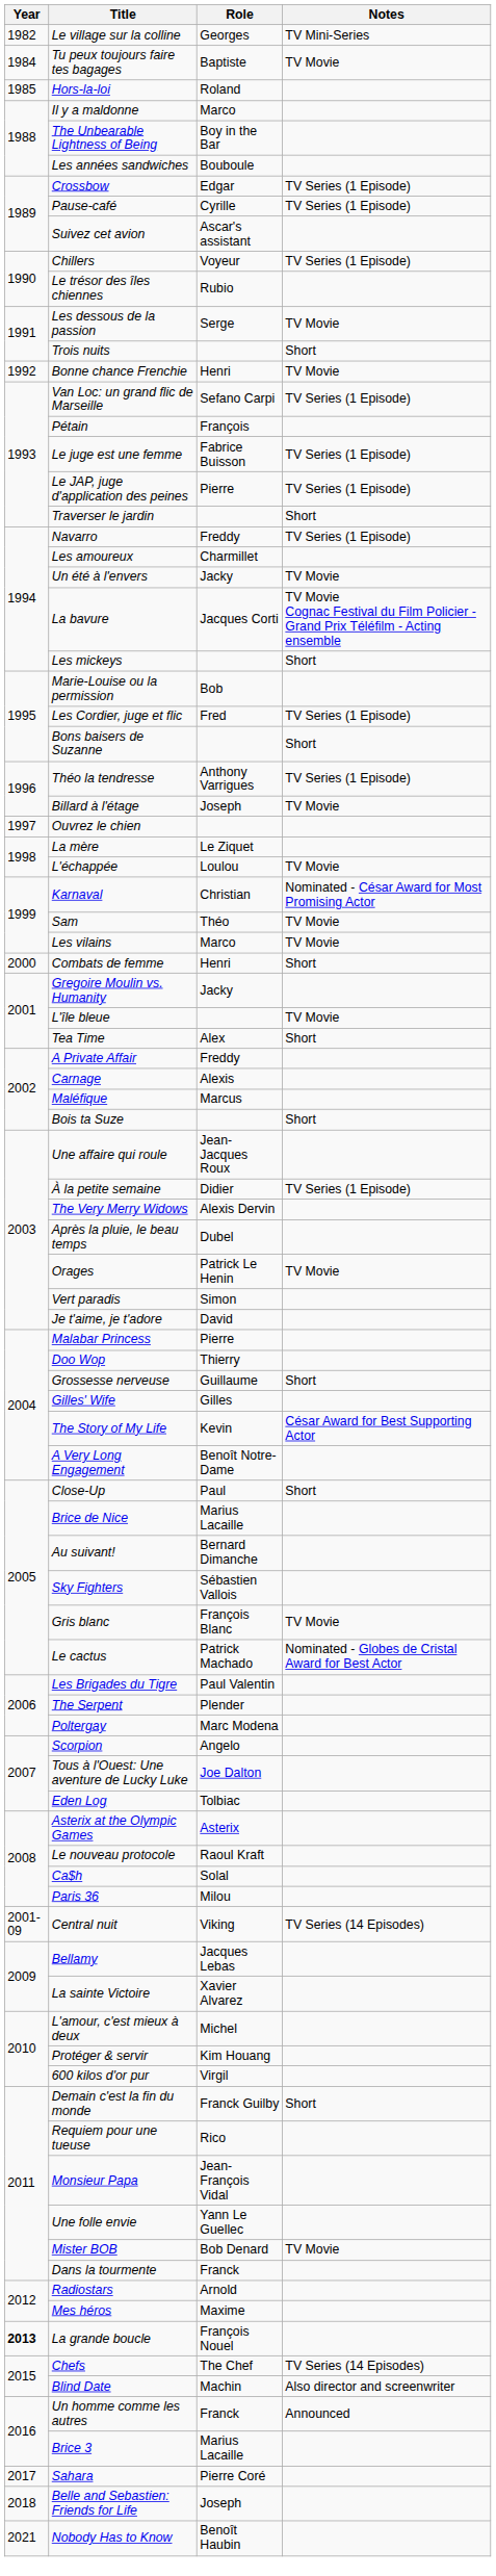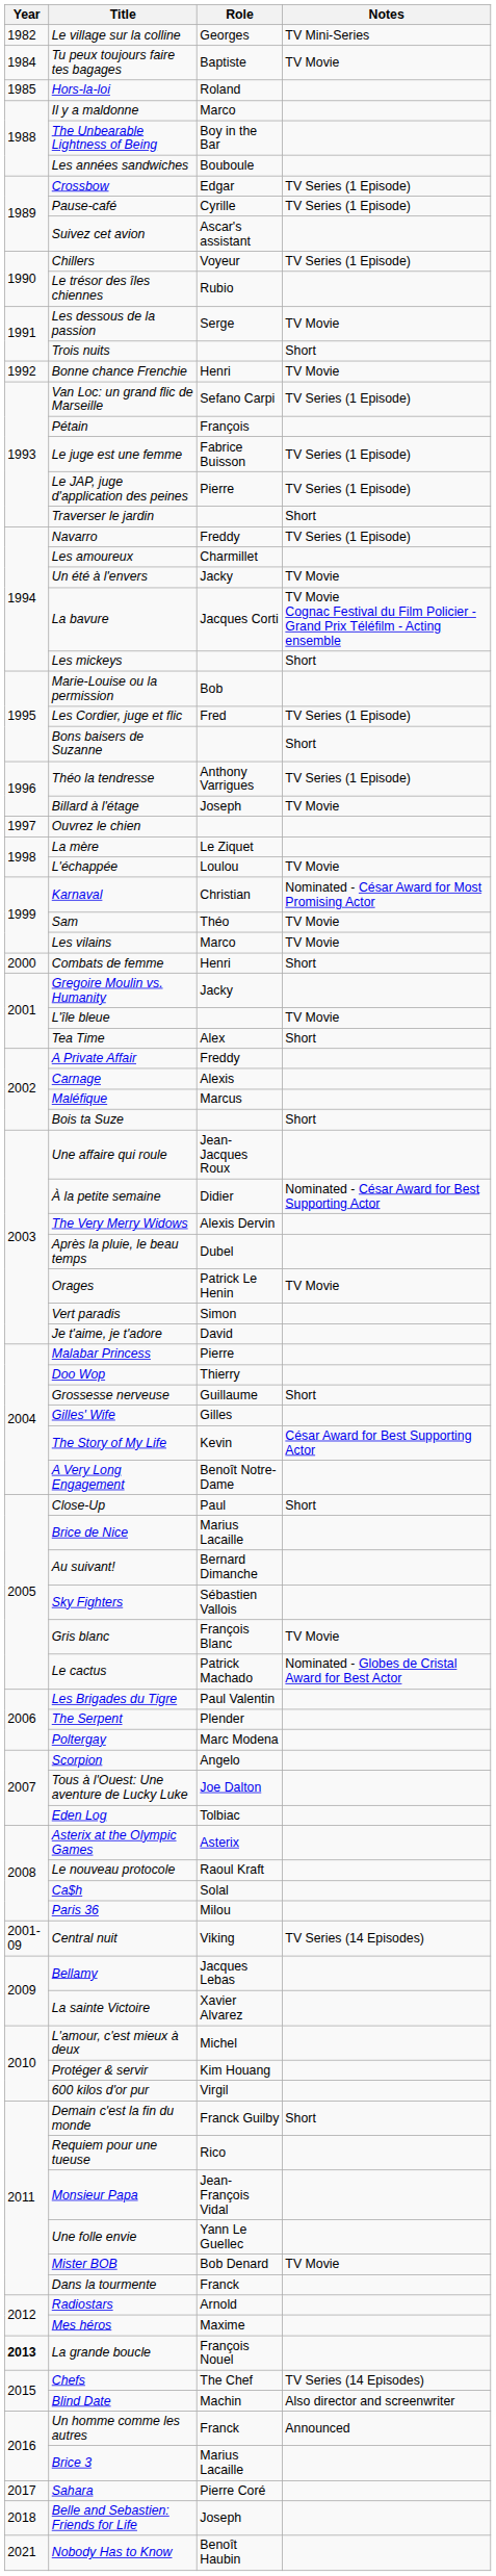 <table class="wikitable sortable">
 <tr>
 <th>Year</th>
 <th>Title</th>
 <th>Role</th>
 <th class="unsortable">Notes</th>
 </tr>
 <tr>
 <td rowspan=1>1982</td>
 <td><em>Le village sur la colline</em></td>
 <td>Georges</td>
 <td>TV Mini-Series</td>
 </tr>
 <tr>
 <td rowspan=1>1984</td>
 <td><em>Tu peux toujours faire tes bagages</em></td>
 <td>Baptiste</td>
 <td>TV Movie</td>
 </tr>
 <tr>
 <td rowspan=1>1985</td>
 <td><em><a href='#'>Hors-la-loi</a></em></td>
 <td>Roland</td>
 <td></td>
 </tr>
 <tr>
 <td rowspan=3>1988</td>
 <td><em>Il y a maldonne</em></td>
 <td>Marco</td>
 <td></td>
 </tr>
 <tr>
 <td><em><a href='#'>The Unbearable Lightness of Being</a></em></td>
 <td>Boy in the Bar</td>
 <td></td>
 </tr>
 <tr>
 <td><em>Les années sandwiches</em></td>
 <td>Bouboule</td>
 <td></td>
 </tr>
 <tr>
 <td rowspan=3>1989</td>
 <td><em><a href='#'>Crossbow</a></em></td>
 <td>Edgar</td>
 <td>TV Series (1 Episode)</td>
 </tr>
 <tr>
 <td><em>Pause-café</em></td>
 <td>Cyrille</td>
 <td>TV Series (1 Episode)</td>
 </tr>
 <tr>
 <td><em>Suivez cet avion</em></td>
 <td>Ascar's assistant</td>
 <td></td>
 </tr>
 <tr>
 <td rowspan=2>1990</td>
 <td><em>Chillers</em></td>
 <td>Voyeur</td>
 <td>TV Series (1 Episode)</td>
 </tr>
 <tr>
 <td><em>Le trésor des îles chiennes</em></td>
 <td>Rubio</td>
 <td></td>
 </tr>
 <tr>
 <td rowspan=2>1991</td>
 <td><em>Les dessous de la passion</em></td>
 <td>Serge</td>
 <td>TV Movie</td>
 </tr>
 <tr>
 <td><em>Trois nuits</em></td>
 <td></td>
 <td>Short</td>
 </tr>
 <tr>
 <td rowspan=1>1992</td>
 <td><em>Bonne chance Frenchie</em></td>
 <td>Henri</td>
 <td>TV Movie</td>
 </tr>
 <tr>
 <td rowspan=5>1993</td>
 <td><em>Van Loc: un grand flic de Marseille</em></td>
 <td>Sefano Carpi</td>
 <td>TV Series (1 Episode)</td>
 </tr>
 <tr>
 <td><em>Pétain</em></td>
 <td>François</td>
 <td></td>
 </tr>
 <tr>
 <td><em>Le juge est une femme</em></td>
 <td>Fabrice Buisson</td>
 <td>TV Series (1 Episode)</td>
 </tr>
 <tr>
 <td><em>Le JAP, juge d'application des peines</em></td>
 <td>Pierre</td>
 <td>TV Series (1 Episode)</td>
 </tr>
 <tr>
 <td><em>Traverser le jardin</em></td>
 <td></td>
 <td>Short</td>
 </tr>
 <tr>
 <td rowspan=5>1994</td>
 <td><em>Navarro</em></td>
 <td>Freddy</td>
 <td>TV Series (1 Episode)</td>
 </tr>
 <tr>
 <td><em>Les amoureux</em></td>
 <td>Charmillet</td>
 <td></td>
 </tr>
 <tr>
 <td><em>Un été à l'envers</em></td>
 <td>Jacky</td>
 <td>TV Movie</td>
 </tr>
 <tr>
 <td><em>La bavure</em></td>
 <td>Jacques Corti</td>
 <td>TV Movie<br><a href='#'>Cognac Festival du Film Policier - Grand Prix Téléfilm - Acting ensemble</a></td>
 </tr>
 <tr>
 <td><em>Les mickeys</em></td>
 <td></td>
 <td>Short</td>
 </tr>
 <tr>
 <td rowspan=3>1995</td>
 <td><em>Marie-Louise ou la permission</em></td>
 <td>Bob</td>
 <td></td>
 </tr>
 <tr>
 <td><em>Les Cordier, juge et flic</em></td>
 <td>Fred</td>
 <td>TV Series (1 Episode)</td>
 </tr>
 <tr>
 <td><em>Bons baisers de Suzanne</em></td>
 <td></td>
 <td>Short</td>
 </tr>
 <tr>
 <td rowspan=2>1996</td>
 <td><em>Théo la tendresse</em></td>
 <td>Anthony Varrigues</td>
 <td>TV Series (1 Episode)</td>
 </tr>
 <tr>
 <td><em>Billard à l'étage</em></td>
 <td>Joseph</td>
 <td>TV Movie</td>
 </tr>
 <tr>
 <td rowspan=1>1997</td>
 <td><em>Ouvrez le chien</em></td>
 <td></td>
 <td></td>
 </tr>
 <tr>
 <td rowspan=2>1998</td>
 <td><em>La mère </em></td>
 <td>Le Ziquet</td>
 <td></td>
 </tr>
 <tr>
 <td><em>L'échappée</em></td>
 <td>Loulou</td>
 <td>TV Movie</td>
 </tr>
 <tr>
 <td rowspan=3>1999</td>
 <td><em><a href='#'>Karnaval</a></em></td>
 <td>Christian</td>
 <td>Nominated - <a href='#'>César Award for Most Promising Actor</a></td>
 </tr>
 <tr>
 <td><em>Sam</em></td>
 <td>Théo</td>
 <td>TV Movie</td>
 </tr>
 <tr>
 <td><em>Les vilains</em></td>
 <td>Marco</td>
 <td>TV Movie</td>
 </tr>
 <tr>
 <td rowspan=1>2000</td>
 <td><em>Combats de femme</em></td>
 <td>Henri</td>
 <td>Short</td>
 </tr>
 <tr>
 <td rowspan=3>2001</td>
 <td><em><a href='#'>Gregoire Moulin vs. Humanity</a></em></td>
 <td>Jacky</td>
 <td></td>
 </tr>
 <tr>
 <td><em>L'île bleue</em></td>
 <td></td>
 <td>TV Movie</td>
 </tr>
 <tr>
 <td><em>Tea Time</em></td>
 <td>Alex</td>
 <td>Short</td>
 </tr>
 <tr>
 <td rowspan=4>2002</td>
 <td><em><a href='#'>A Private Affair</a></em></td>
 <td>Freddy</td>
 <td></td>
 </tr>
 <tr>
 <td><em><a href='#'>Carnage</a></em></td>
 <td>Alexis</td>
 <td></td>
 </tr>
 <tr>
 <td><em><a href='#'>Maléfique</a></em></td>
 <td>Marcus</td>
 <td></td>
 </tr>
 <tr>
 <td><em>Bois ta Suze</em></td>
 <td></td>
 <td>Short</td>
 </tr>
 <tr>
 <td rowspan=7>2003</td>
 <td><em>Une affaire qui roule</em></td>
 <td>Jean-Jacques Roux</td>
 <td></td>
 </tr>
 <tr>
 <td><em>À la petite semaine</em></td>
 <td>Didier</td>
-<td>TV Series (1 Episode)</td>
+<td>Nominated - <a href='#'>César Award for Best Supporting Actor</a></td>
 </tr>
 <tr>
 <td><em><a href='#'>The Very Merry Widows</a></em></td>
 <td>Alexis Dervin</td>
 <td></td>
 </tr>
 <tr>
 <td><em>Après la pluie, le beau temps</em></td>
 <td>Dubel</td>
 <td></td>
 </tr>
 <tr>
 <td><em>Orages</em></td>
 <td>Patrick Le Henin</td>
 <td>TV Movie</td>
 </tr>
 <tr>
 <td><em>Vert paradis</em></td>
 <td>Simon</td>
 <td></td>
 </tr>
 <tr>
 <td><em>Je t'aime, je t'adore</em></td>
 <td>David</td>
 <td></td>
 </tr>
 <tr>
 <td rowspan=6>2004</td>
 <td><em><a href='#'>Malabar Princess</a></em></td>
 <td>Pierre</td>
 <td></td>
 </tr>
 <tr>
 <td><em><a href='#'>Doo Wop</a></em></td>
 <td>Thierry</td>
 <td></td>
 </tr>
 <tr>
 <td><em>Grossesse nerveuse</em></td>
 <td>Guillaume</td>
 <td>Short</td>
 </tr>
 <tr>
 <td><em><a href='#'>Gilles' Wife</a></em></td>
 <td>Gilles</td>
 <td></td>
 </tr>
 <tr>
 <td><em><a href='#'>The Story of My Life</a></em></td>
 <td>Kevin</td>
 <td><a href='#'>César Award for Best Supporting Actor</a></td>
 </tr>
 <tr>
 <td><em><a href='#'>A Very Long Engagement</a></em></td>
 <td>Benoît Notre-Dame</td>
 <td></td>
 </tr>
 <tr>
 <td rowspan=6>2005</td>
 <td><em>Close-Up</em></td>
 <td>Paul</td>
 <td>Short</td>
 </tr>
 <tr>
 <td><em><a href='#'>Brice de Nice</a></em></td>
 <td>Marius Lacaille</td>
 <td></td>
 </tr>
 <tr>
 <td><em>Au suivant!</em></td>
 <td>Bernard Dimanche</td>
 <td></td>
 </tr>
 <tr>
 <td><em><a href='#'>Sky Fighters</a></em></td>
 <td>Sébastien Vallois</td>
 <td></td>
 </tr>
 <tr>
 <td><em>Gris blanc</em></td>
 <td>François Blanc</td>
 <td>TV Movie</td>
 </tr>
 <tr>
 <td><em>Le cactus</em></td>
 <td>Patrick Machado</td>
 <td>Nominated - <a href='#'>Globes de Cristal Award for Best Actor</a></td>
 </tr>
 <tr>
 <td rowspan=3>2006</td>
 <td><em><a href='#'>Les Brigades du Tigre</a></em></td>
 <td>Paul Valentin</td>
 <td></td>
 </tr>
 <tr>
 <td><em><a href='#'>The Serpent</a></em></td>
 <td>Plender</td>
 <td></td>
 </tr>
 <tr>
 <td><em><a href='#'>Poltergay</a></em></td>
 <td>Marc Modena</td>
 <td></td>
 </tr>
 <tr>
 <td rowspan=3>2007</td>
 <td><em><a href='#'>Scorpion</a></em></td>
 <td>Angelo</td>
 <td></td>
 </tr>
 <tr>
 <td><em>Tous à l'Ouest: Une aventure de Lucky Luke</em></td>
 <td><a href='#'>Joe Dalton</a></td>
 <td></td>
 </tr>
 <tr>
 <td><em><a href='#'>Eden Log</a></em></td>
 <td>Tolbiac</td>
 <td></td>
 </tr>
 <tr>
 <td rowspan=4>2008</td>
 <td><em><a href='#'>Asterix at the Olympic Games</a></em></td>
 <td><a href='#'>Asterix</a></td>
 <td></td>
 </tr>
 <tr>
 <td><em>Le nouveau protocole</em></td>
 <td>Raoul Kraft</td>
 <td></td>
 </tr>
 <tr>
 <td><em><a href='#'>Ca$h</a></em></td>
 <td>Solal</td>
 <td></td>
 </tr>
 <tr>
 <td><em><a href='#'>Paris 36</a></em></td>
 <td>Milou</td>
 <td></td>
 </tr>
 <tr>
 <td rowspan=1>2001-09</td>
 <td><em>Central nuit</em></td>
 <td>Viking</td>
 <td>TV Series (14 Episodes)</td>
 </tr>
 <tr>
 <td rowspan=2>2009</td>
 <td><em><a href='#'>Bellamy</a></em></td>
 <td>Jacques Lebas</td>
 <td></td>
 </tr>
 <tr>
 <td><em>La sainte Victoire</em></td>
 <td>Xavier Alvarez</td>
 <td></td>
 </tr>
 <tr>
 <td rowspan=3>2010</td>
 <td><em>L'amour, c'est mieux à deux</em></td>
 <td>Michel</td>
 <td></td>
 </tr>
 <tr>
 <td><em>Protéger & servir</em></td>
 <td>Kim Houang</td>
 <td></td>
 </tr>
 <tr>
 <td><em>600 kilos d'or pur</em></td>
 <td>Virgil</td>
 <td></td>
 </tr>
 <tr>
 <td rowspan=6>2011</td>
 <td><em>Demain c'est la fin du monde</em></td>
 <td>Franck Guilby</td>
 <td>Short</td>
 </tr>
 <tr>
 <td><em>Requiem pour une tueuse</em></td>
 <td>Rico</td>
 <td></td>
 </tr>
 <tr>
 <td><em><a href='#'>Monsieur Papa</a></em></td>
 <td>Jean-François Vidal</td>
 <td></td>
 </tr>
 <tr>
 <td><em>Une folle envie</em></td>
 <td>Yann Le Guellec</td>
 <td></td>
 </tr>
 <tr>
 <td><em><a href='#'>Mister BOB</a></em></td>
 <td>Bob Denard</td>
 <td>TV Movie</td>
 </tr>
 <tr>
 <td><em>Dans la tourmente</em></td>
 <td>Franck</td>
 <td></td>
 </tr>
 <tr>
 <td rowspan=2>2012</td>
 <td><em><a href='#'>Radiostars</a></em></td>
 <td>Arnold</td>
 <td></td>
 </tr>
 <tr>
 <td><em><a href='#'>Mes héros</a></em></td>
 <td>Maxime</td>
 <td></td>
 </tr>
 <tr>
 <td rowspan=1><strong>2013</strong></td>
 <td><em>La grande boucle</em></td>
 <td>François Nouel</td>
 <td></td>
 </tr>
 <tr>
 <td rowspan=2>2015</td>
 <td><em><a href='#'>Chefs</a></em></td>
 <td>The Chef</td>
 <td>TV Series (14 Episodes)</td>
 </tr>
 <tr>
 <td><em><a href='#'>Blind Date</a></em></td>
 <td>Machin</td>
 <td>Also director and screenwriter</td>
 </tr>
 <tr>
 <td rowspan=2>2016</td>
 <td><em>Un homme comme les autres</em></td>
 <td>Franck</td>
 <td>Announced</td>
 </tr>
 <tr>
 <td><em><a href='#'>Brice 3</a></em></td>
 <td>Marius Lacaille</td>
 <td></td>
 </tr>
 <tr>
 <td>2017</td>
 <td><em><a href='#'>Sahara</a></em></td>
 <td>Pierre Coré</td>
 <td></td>
 </tr>
 <tr>
 <td>2018</td>
 <td><em><a href='#'>Belle and Sebastien: Friends for Life</a></em></td>
 <td>Joseph</td>
 <td></td>
 </tr>
 <tr>
 <td>2021</td>
 <td><em><a href='#'>Nobody Has to Know</a></em></td>
 <td>Benoît Haubin</td>
 <td></td>
 </tr>
 </table>
